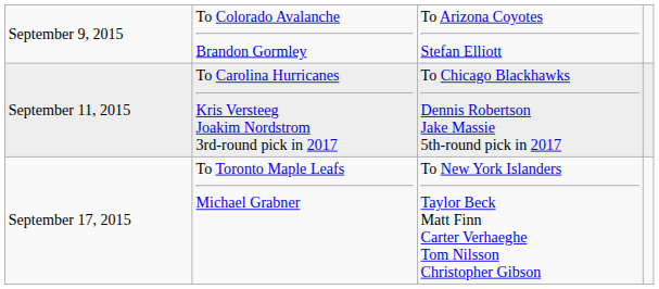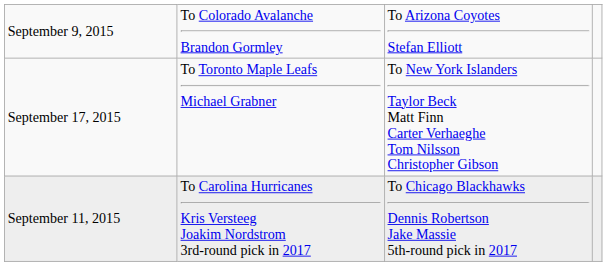 <table class="wikitable" style="border:1px solid #999999; width:680px;">
 <tr>
 <td>September 9, 2015</td>
 <td valign="top">To <a href='#'>Colorado Avalanche</a><hr> <a href='#'>Brandon Gormley</a></td>
 <td valign="top">To <a href='#'>Arizona Coyotes</a><hr> <a href='#'>Stefan Elliott</a></td>
+<td></td>
+</tr>
+<tr>
+<td>September 17, 2015</td>
+<td valign="top">To <a href='#'>Toronto Maple Leafs</a><hr> <a href='#'>Michael Grabner</a></td>
+<td valign="top">To <a href='#'>New York Islanders</a><hr> <a href='#'>Taylor Beck</a><br>Matt Finn<br><a href='#'>Carter Verhaeghe</a><br><a href='#'>Tom Nilsson</a><br><a href='#'>Christopher Gibson</a></td>
 <td></td>
 </tr>
 <tr bgcolor="eeeeee">
 <td>September 11, 2015</td>
 <td valign="top">To <a href='#'>Carolina Hurricanes</a><hr> <a href='#'>Kris Versteeg</a><br><a href='#'>Joakim Nordstrom</a><br>3rd-round pick in <a href='#'>2017</a></td>
 <td valign="top">To <a href='#'>Chicago Blackhawks</a><hr> <a href='#'>Dennis Robertson</a><br><a href='#'>Jake Massie</a><br>5th-round pick in <a href='#'>2017</a></td>
 <td></td>
 </tr>
-<tr>
-<td>September 17, 2015</td>
-<td valign="top">To <a href='#'>Toronto Maple Leafs</a><hr> <a href='#'>Michael Grabner</a></td>
-<td valign="top">To <a href='#'>New York Islanders</a><hr> <a href='#'>Taylor Beck</a><br>Matt Finn<br><a href='#'>Carter Verhaeghe</a><br><a href='#'>Tom Nilsson</a><br><a href='#'>Christopher Gibson</a></td>
-<td></td>
-</tr>
 </table>
